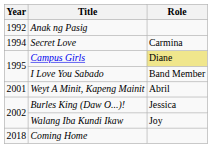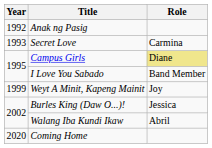 <table class="wikitable">
 <tr>
 <th>Year</th>
 <th>Title</th>
 <th>Role</th>
 </tr>
 <tr>
 <td>1992</td>
 <td><em>Anak ng Pasig</em></td>
 <td></td>
 </tr>
 <tr>
-<td>1994</td>
+<td>1993</td>
 <td><em>Secret Love</em></td>
 <td>Carmina</td>
 </tr>
 <tr>
 <td rowspan="2">1995</td>
 <td><em><a href='#'>Campus Girls</a></em></td>
 <td style="background: khaki;">Diane</td>
 </tr>
 <tr>
 <td><em>I Love You Sabado</em></td>
 <td>Band Member</td>
 </tr>
 <tr>
-<td>2001</td>
+<td>1999</td>
 <td><em>Weyt A Minit, Kapeng Mainit</em></td>
-<td>Abril</td>
+<td>Joy</td>
 </tr>
 <tr>
 <td rowspan="2">2002</td>
 <td><em>Burles King (Daw O...)!</em></td>
 <td>Jessica</td>
 </tr>
 <tr>
 <td><em>Walang Iba Kundi Ikaw</em></td>
-<td>Joy</td>
+<td>Abril</td>
 </tr>
 <tr>
-<td>2018</td>
+<td>2020</td>
 <td><em>Coming Home</em></td>
 <td Ellen></td>
 </tr>
 </table>
